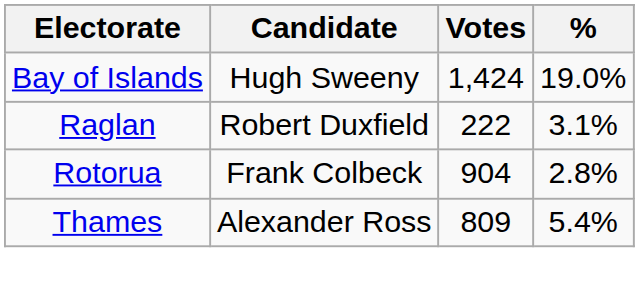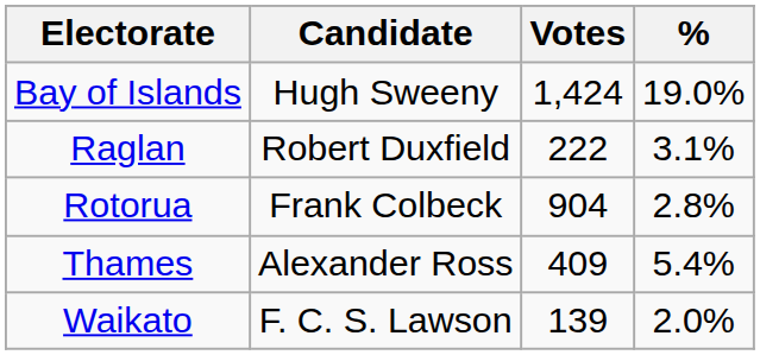 <table class="wikitable sortable" style="text-align:center;">
 <tr>
 <th>Electorate</th>
 <th>Candidate</th>
 <th>Votes</th>
 <th>%</th>
 </tr>
 <tr>
 <td><a href='#'>Bay of Islands</a></td>
 <td>Hugh Sweeny</td>
 <td>1,424</td>
 <td>19.0%</td>
 </tr>
 <tr>
 <td><a href='#'>Raglan</a></td>
 <td>Robert Duxfield</td>
 <td>222</td>
 <td>3.1%</td>
 </tr>
 <tr>
 <td><a href='#'>Rotorua</a></td>
 <td>Frank Colbeck</td>
 <td>904</td>
 <td>2.8%</td>
 </tr>
 <tr>
 <td><a href='#'>Thames</a></td>
 <td>Alexander Ross</td>
-<td>809</td>
+<td>409</td>
 <td>5.4%</td>
 </tr>
+<tr>
+<td><a href='#'>Waikato</a></td>
+<td>F. C. S. Lawson</td>
+<td>139</td>
+<td>2.0%</td>
+</tr>
 </table>
